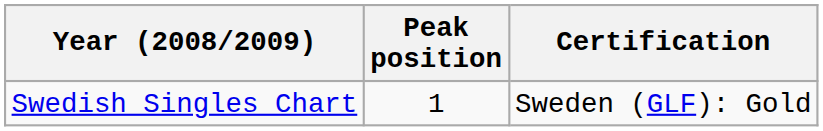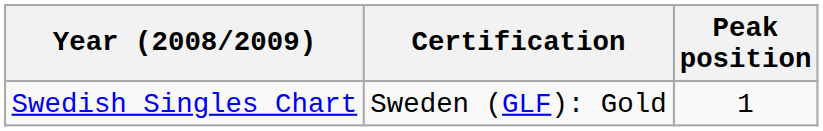 <table class="wikitable">
 <tr>
 <th>Year (2008/2009)</th>
+<th>Certification</th>
 <th>Peak<br>position</th>
-<th>Certification</th>
 </tr>
 <tr>
 <td><a href='#'>Swedish Singles Chart</a></td>
+<td align="center">Sweden (<a href='#'>GLF</a>): Gold</td>
 <td align="center">1</td>
-<td align="center">Sweden (<a href='#'>GLF</a>): Gold</td>
 </tr>
 </table>
